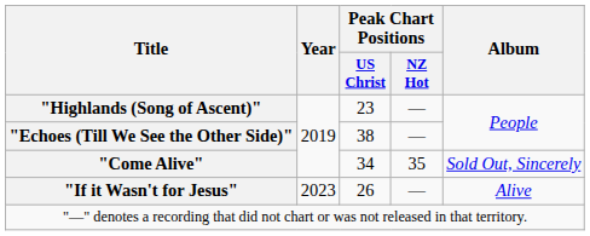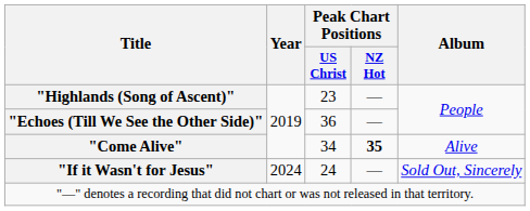 <table class="wikitable plainrowheaders" style="text-align:center;">
 <tr>
 <th rowspan="2">Title</th>
 <th rowspan="2">Year</th>
 <th colspan="2">Peak Chart Positions</th>
 <th rowspan="2">Album</th>
 </tr>
 <tr>
 <th scope="col" style="width:3em;font-size:85%;"><a href='#'>US<br>Christ</a><br></th>
 <th scope="col" style="width:3em;font-size:85%;"><a href='#'>NZ<br>Hot</a><br></th>
 </tr>
 <tr>
 <th scope="row">"Highlands (Song of Ascent)"<br></th>
 <td rowspan="3">2019</td>
 <td>23</td>
 <td>—</td>
 <td rowspan="2"><em><a href='#'>People</a></em></td>
 </tr>
 <tr>
 <th scope="row">"Echoes (Till We See the Other Side)"<br></th>
-<td>38</td>
+<td>36</td>
 <td>—</td>
 </tr>
 <tr>
 <th scope="row">"Come Alive"<br></th>
 <td>34</td>
-<td>35</td>
-<td rowspan="1"><em><a href='#'>Sold Out, Sincerely</a></em></td>
+<td><strong>35</strong></td>
+<td rowspan="1"><a href='#'><em>Alive</em></a></td>
 </tr>
 <tr>
 <th scope="row">"If it Wasn't for Jesus"</th>
-<td>2023</td>
-<td>26</td>
+<td>2024</td>
+<td>24</td>
 <td>—</td>
-<td rowspan="1"><a href='#'><em>Alive</em></a></td>
+<td rowspan="1"><em><a href='#'>Sold Out, Sincerely</a></em></td>
 </tr>
 <tr>
 <td colspan="8" style="font-size:85%">"—" denotes a recording that did not chart or was not released in that territory.</td>
 </tr>
 </table>
